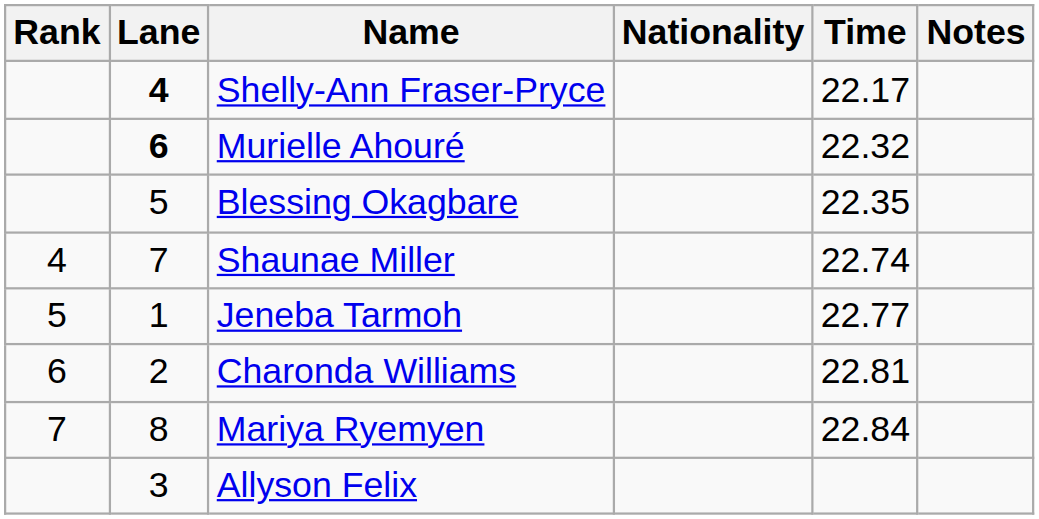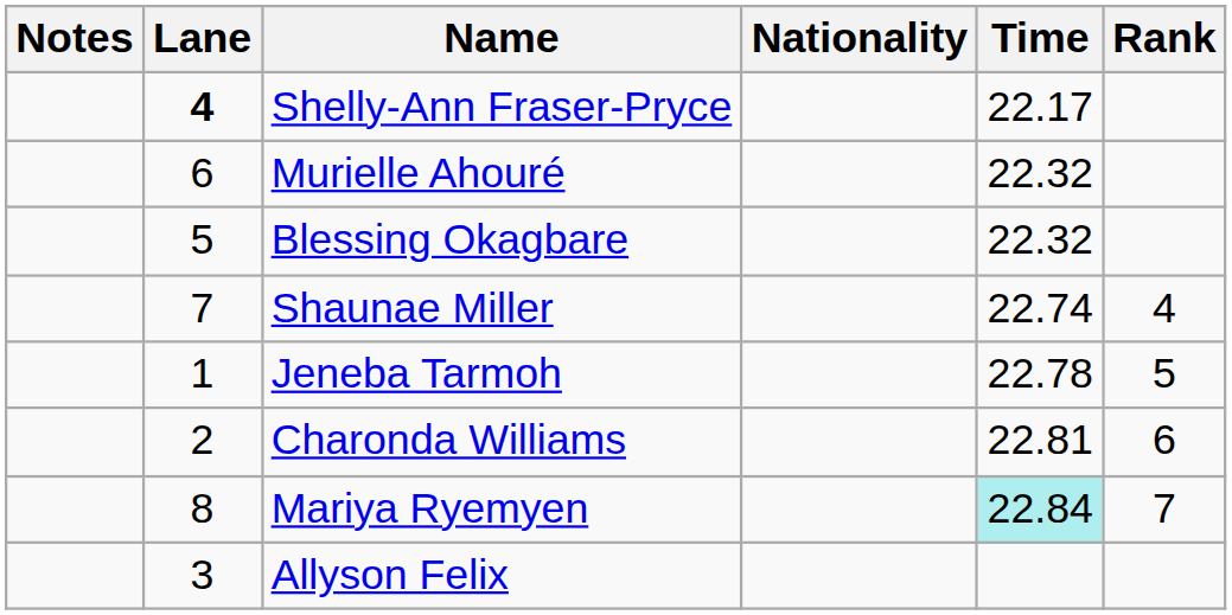 <table class="wikitable sortable" style="text-align:center">
 <tr>
-<th>Rank</th>
+<th>Notes</th>
 <th>Lane</th>
 <th>Name</th>
 <th>Nationality</th>
 <th>Time</th>
-<th>Notes</th>
+<th>Rank</th>
 </tr>
 <tr>
 <td></td>
 <td><strong>4</strong></td>
 <td align=left><a href='#'>Shelly-Ann Fraser-Pryce</a></td>
 <td align=left></td>
 <td>22.17</td>
 <td></td>
 </tr>
 <tr>
 <td></td>
-<td><strong>6</strong></td>
+<td>6</td>
 <td align=left><a href='#'>Murielle Ahouré</a></td>
 <td align=left></td>
 <td>22.32</td>
 <td></td>
 </tr>
 <tr>
 <td></td>
 <td>5</td>
 <td align=left><a href='#'>Blessing Okagbare</a></td>
 <td align=left></td>
-<td>22.35</td>
+<td>22.32</td>
 <td></td>
 </tr>
 <tr>
-<td>4</td>
+<td></td>
 <td>7</td>
 <td align=left><a href='#'>Shaunae Miller</a></td>
 <td align=left></td>
 <td>22.74</td>
-<td></td>
+<td>4</td>
 </tr>
 <tr>
-<td>5</td>
+<td></td>
 <td>1</td>
 <td align=left><a href='#'>Jeneba Tarmoh</a></td>
 <td align=left></td>
-<td>22.77</td>
-<td></td>
+<td>22.78</td>
+<td>5</td>
 </tr>
 <tr>
-<td>6</td>
+<td></td>
 <td>2</td>
 <td align=left><a href='#'>Charonda Williams</a></td>
 <td align=left></td>
 <td>22.81</td>
-<td></td>
+<td>6</td>
 </tr>
 <tr>
-<td>7</td>
+<td></td>
 <td>8</td>
 <td align=left><a href='#'>Mariya Ryemyen</a></td>
 <td align=left></td>
-<td>22.84</td>
-<td></td>
+<td style="background: paleturquoise;">22.84</td>
+<td>7</td>
 </tr>
 <tr>
 <td></td>
 <td>3</td>
 <td align=left><a href='#'>Allyson Felix</a></td>
 <td align=left></td>
 <td></td>
 <td></td>
 </tr>
 </table>
